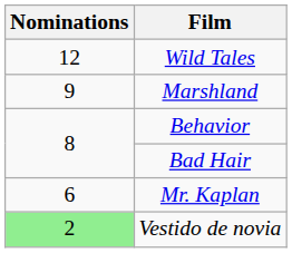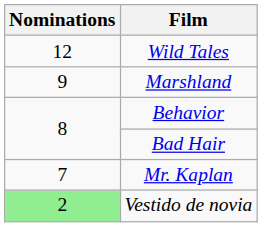 <table class="wikitable" style="text-align:center;">
 <tr>
 <th scope="col" width="55">Nominations</th>
 <th scope="col" align="center">Film</th>
 </tr>
 <tr>
 <td style="text-align:center">12</td>
 <td><em><a href='#'>Wild Tales</a></em></td>
 </tr>
 <tr>
 <td style="text-align:center">9</td>
 <td><em><a href='#'>Marshland</a></em></td>
 </tr>
 <tr>
 <td rowspan=2 style="text-align:center">8</td>
 <td><em><a href='#'>Behavior</a></em></td>
 </tr>
 <tr>
 <td><em><a href='#'>Bad Hair</a></em></td>
 </tr>
 <tr>
-<td style="text-align:center">6</td>
+<td style="text-align:center">7</td>
 <td><em><a href='#'>Mr. Kaplan</a></em></td>
 </tr>
 <tr>
 <td style="background: lightgreen; text-align:center">2</td>
 <td><em>Vestido de novia</em></td>
 </tr>
 </table>
